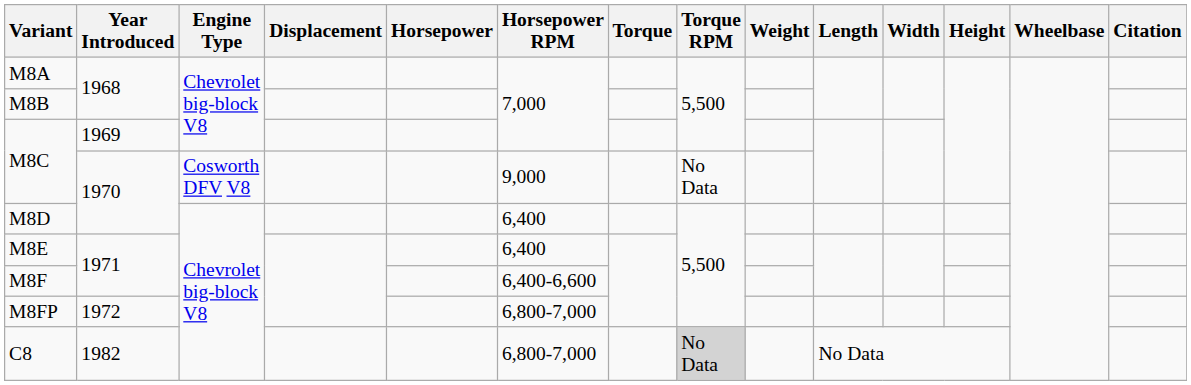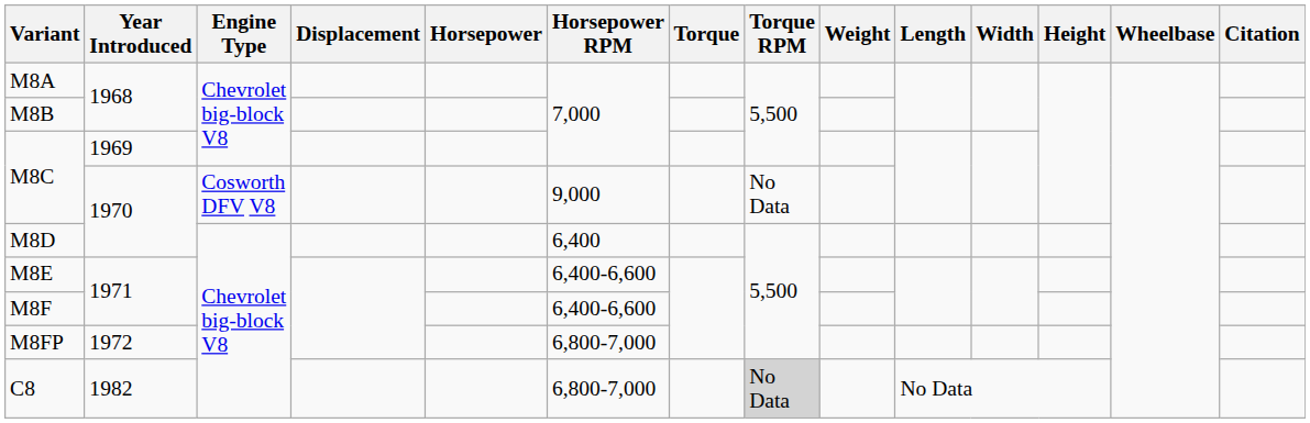 <table class="wikitable">
 <tr>
 <th>Variant</th>
 <th>Year Introduced</th>
 <th>Engine Type</th>
 <th>Displacement</th>
 <th>Horsepower</th>
 <th>Horsepower RPM</th>
 <th>Torque</th>
 <th>Torque RPM</th>
 <th>Weight</th>
 <th>Length</th>
 <th>Width</th>
 <th>Height</th>
 <th>Wheelbase</th>
 <th>Citation</th>
 </tr>
 <tr>
 <td>M8A</td>
 <td rowspan="2">1968</td>
 <td rowspan="3"><a href='#'>Chevrolet big-block</a> <a href='#'>V8</a></td>
 <td></td>
 <td></td>
 <td rowspan="3">7,000</td>
 <td></td>
 <td rowspan="3">5,500</td>
 <td></td>
 <td rowspan="2"></td>
 <td rowspan="2"></td>
 <td rowspan="4"></td>
 <td rowspan="9"></td>
 <td></td>
 </tr>
 <tr>
 <td>M8B</td>
 <td></td>
 <td></td>
 <td></td>
 <td></td>
 <td></td>
 </tr>
 <tr>
 <td rowspan="2">M8C</td>
 <td>1969</td>
 <td></td>
 <td></td>
 <td></td>
 <td></td>
 <td rowspan="2"></td>
 <td rowspan="2"></td>
 <td></td>
 </tr>
 <tr>
 <td rowspan="2">1970</td>
 <td><a href='#'>Cosworth DFV</a> <a href='#'>V8</a></td>
 <td></td>
 <td></td>
 <td>9,000</td>
 <td></td>
 <td>No Data</td>
 <td></td>
 <td></td>
 </tr>
 <tr>
 <td>M8D</td>
 <td rowspan="5"><a href='#'>Chevrolet big-block</a> <a href='#'>V8</a></td>
 <td></td>
 <td></td>
 <td>6,400</td>
 <td></td>
 <td rowspan="4">5,500</td>
 <td></td>
 <td></td>
 <td></td>
 <td></td>
 <td></td>
 </tr>
 <tr>
 <td>M8E</td>
 <td rowspan="2">1971</td>
 <td rowspan="3"></td>
 <td></td>
-<td>6,400</td>
+<td>6,400-6,600</td>
 <td rowspan="3"></td>
 <td></td>
 <td rowspan="2"></td>
 <td rowspan="2"></td>
 <td></td>
 <td></td>
 </tr>
 <tr>
 <td>M8F</td>
 <td></td>
 <td>6,400-6,600</td>
 <td></td>
 <td></td>
 <td></td>
 </tr>
 <tr>
 <td>M8FP</td>
 <td>1972</td>
 <td></td>
 <td>6,800-7,000</td>
 <td></td>
 <td></td>
 <td></td>
 <td></td>
 <td></td>
 </tr>
 <tr>
 <td>C8</td>
 <td>1982</td>
 <td></td>
 <td></td>
 <td>6,800-7,000</td>
 <td></td>
 <td style="background: lightgrey;">No Data</td>
 <td></td>
 <td colspan="3">No Data</td>
 <td></td>
 </tr>
 </table>
